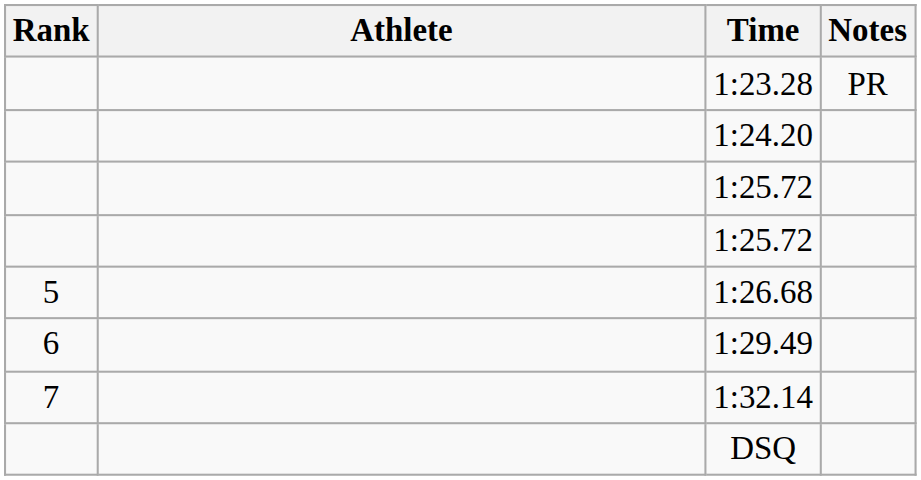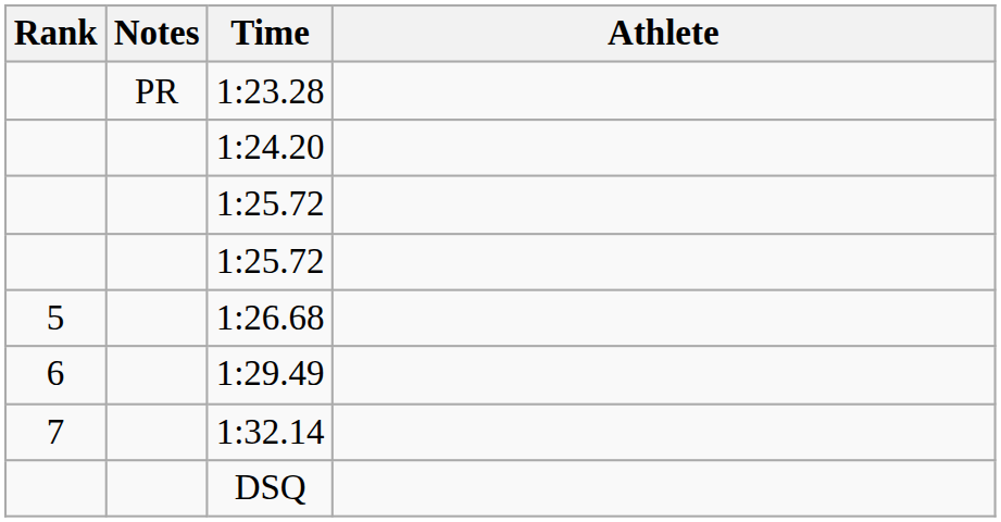 <table class="wikitable" style="text-align:center">
 <tr>
 <th>Rank</th>
+<th>Notes</th>
+<th>Time</th>
 <th Style="width:18em">Athlete</th>
-<th>Time</th>
-<th>Notes</th>
 </tr>
 <tr>
 <td></td>
+<td>PR</td>
+<td>1:23.28</td>
 <td style="text-align:left"></td>
-<td>1:23.28</td>
-<td>PR</td>
 </tr>
 <tr>
 <td></td>
+<td></td>
+<td>1:24.20</td>
 <td style="text-align:left"></td>
-<td>1:24.20</td>
-<td></td>
 </tr>
 <tr>
 <td></td>
+<td></td>
+<td>1:25.72</td>
 <td style="text-align:left"></td>
-<td>1:25.72</td>
-<td></td>
 </tr>
 <tr>
 <td></td>
+<td></td>
+<td>1:25.72</td>
 <td style="text-align:left"></td>
-<td>1:25.72</td>
-<td></td>
 </tr>
 <tr>
 <td>5</td>
+<td></td>
+<td>1:26.68</td>
 <td style="text-align:left"></td>
-<td>1:26.68</td>
-<td></td>
 </tr>
 <tr>
 <td>6</td>
+<td></td>
+<td>1:29.49</td>
 <td style="text-align:left"></td>
-<td>1:29.49</td>
-<td></td>
 </tr>
 <tr>
 <td>7</td>
+<td></td>
+<td>1:32.14</td>
 <td style="text-align:left"></td>
-<td>1:32.14</td>
-<td></td>
 </tr>
 <tr>
 <td></td>
+<td></td>
+<td>DSQ</td>
 <td style="text-align:left"></td>
-<td>DSQ</td>
-<td></td>
 </tr>
 </table>
